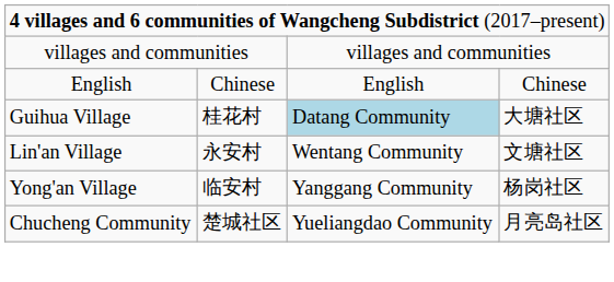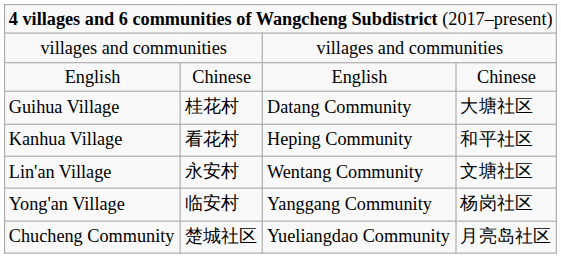 <table class="wikitable">
 <tr>
 <td align=center colspan=4><strong>4 villages and 6 communities of Wangcheng Subdistrict</strong> (2017–present) </td>
 </tr>
 <tr align=center>
 <td align=center colspan=2>villages and communities</td>
 <td align=center colspan=2>villages and communities</td>
 </tr>
 <tr align=center>
 <td>English</td>
 <td>Chinese</td>
 <td>English</td>
 <td>Chinese</td>
 </tr>
 <tr>
 <td>Guihua Village</td>
 <td>桂花村</td>
-<td style="background: lightblue;">Datang Community</td>
+<td>Datang Community</td>
 <td>大塘社区</td>
+</tr>
+<tr>
+<td>Kanhua Village</td>
+<td>看花村</td>
+<td>Heping Community</td>
+<td>和平社区</td>
 </tr>
 <tr>
 <td>Lin'an Village</td>
 <td>永安村</td>
 <td>Wentang Community</td>
 <td>文塘社区</td>
 </tr>
 <tr>
 <td>Yong'an Village</td>
 <td>临安村</td>
 <td>Yanggang Community</td>
 <td>杨岗社区</td>
 </tr>
 <tr>
 <td>Chucheng Community</td>
 <td>楚城社区</td>
 <td>Yueliangdao Community</td>
 <td>月亮岛社区</td>
 </tr>
 </table>
